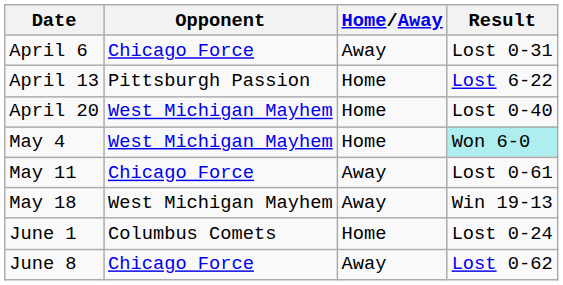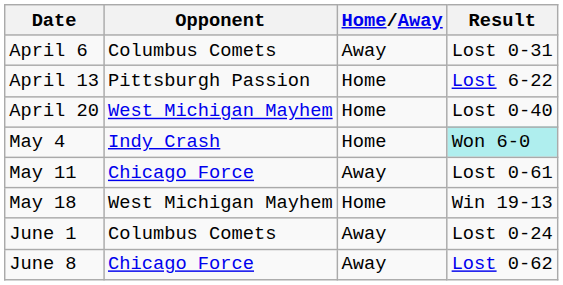 <table class="wikitable">
 <tr>
 <th>Date</th>
 <th>Opponent</th>
 <th><a href='#'>Home</a>/<a href='#'>Away</a></th>
 <th>Result</th>
 </tr>
 <tr>
 <td>April 6</td>
-<td><a href='#'>Chicago Force</a></td>
+<td>Columbus Comets</td>
 <td>Away</td>
 <td>Lost 0-31</td>
 </tr>
 <tr>
 <td>April 13</td>
 <td>Pittsburgh Passion</td>
 <td>Home</td>
 <td><a href='#'>Lost</a> 6-22</td>
 </tr>
 <tr>
 <td>April 20</td>
 <td><a href='#'>West Michigan Mayhem</a></td>
 <td>Home</td>
 <td>Lost 0-40</td>
 </tr>
 <tr>
 <td>May 4</td>
-<td><a href='#'>West Michigan Mayhem</a></td>
+<td><a href='#'>Indy Crash</a></td>
 <td>Home</td>
 <td style="background: paleturquoise;">Won 6-0</td>
 </tr>
 <tr>
 <td>May 11</td>
 <td><a href='#'>Chicago Force</a></td>
 <td>Away</td>
 <td>Lost 0-61</td>
 </tr>
 <tr>
 <td>May 18</td>
 <td>West Michigan Mayhem</td>
-<td>Away</td>
+<td>Home</td>
 <td>Win 19-13</td>
 </tr>
 <tr>
 <td>June 1</td>
 <td>Columbus Comets</td>
-<td>Home</td>
+<td>Away</td>
 <td>Lost 0-24</td>
 </tr>
 <tr>
 <td>June 8</td>
 <td><a href='#'>Chicago Force</a></td>
 <td>Away</td>
 <td><a href='#'>Lost</a> 0-62</td>
 </tr>
 </table>
